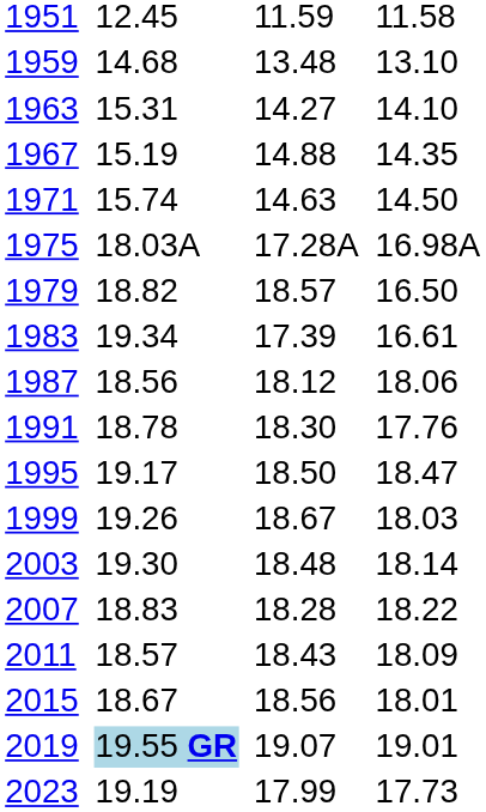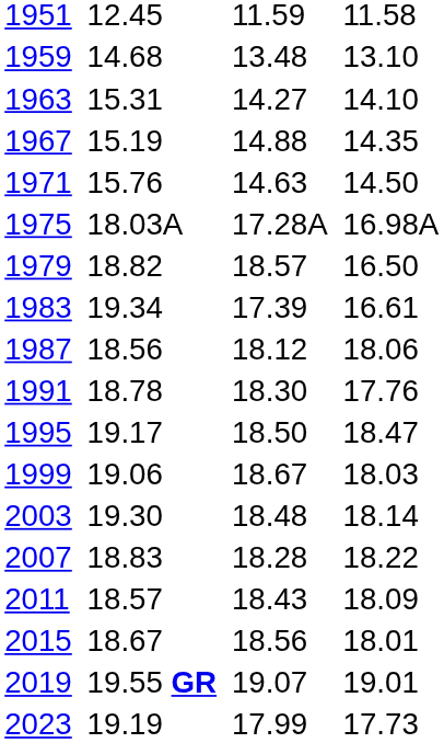 <table>
 <tr valign="top">
 <td><a href='#'>1951</a><br></td>
 <td></td>
 <td>12.45</td>
 <td></td>
 <td>11.59</td>
 <td></td>
 <td>11.58</td>
 </tr>
 <tr valign="top">
 <td><a href='#'>1959</a><br></td>
 <td></td>
 <td>14.68</td>
 <td></td>
 <td>13.48</td>
 <td></td>
 <td>13.10</td>
 </tr>
 <tr valign="top">
 <td><a href='#'>1963</a><br></td>
 <td></td>
 <td>15.31</td>
 <td></td>
 <td>14.27</td>
 <td></td>
 <td>14.10</td>
 </tr>
 <tr valign="top">
 <td><a href='#'>1967</a><br></td>
 <td></td>
 <td>15.19</td>
 <td></td>
 <td>14.88</td>
 <td></td>
 <td>14.35</td>
 </tr>
 <tr valign="top">
 <td><a href='#'>1971</a><br></td>
 <td></td>
-<td>15.74</td>
+<td>15.76</td>
 <td></td>
 <td>14.63</td>
 <td></td>
 <td>14.50</td>
 </tr>
 <tr valign="top">
 <td><a href='#'>1975</a><br></td>
 <td></td>
 <td>18.03A</td>
 <td></td>
 <td>17.28A</td>
 <td></td>
 <td>16.98A</td>
 </tr>
 <tr valign="top">
 <td><a href='#'>1979</a><br></td>
 <td></td>
 <td>18.82</td>
 <td></td>
 <td>18.57</td>
 <td></td>
 <td>16.50</td>
 </tr>
 <tr valign="top">
 <td><a href='#'>1983</a><br></td>
 <td></td>
 <td>19.34</td>
 <td></td>
 <td>17.39</td>
 <td></td>
 <td>16.61</td>
 </tr>
 <tr valign="top">
 <td><a href='#'>1987</a><br></td>
 <td></td>
 <td>18.56</td>
 <td></td>
 <td>18.12</td>
 <td></td>
 <td>18.06</td>
 </tr>
 <tr valign="top">
 <td><a href='#'>1991</a><br></td>
 <td></td>
 <td>18.78</td>
 <td></td>
 <td>18.30</td>
 <td></td>
 <td>17.76</td>
 </tr>
 <tr valign="top">
 <td><a href='#'>1995</a><br></td>
 <td></td>
 <td>19.17</td>
 <td></td>
 <td>18.50</td>
 <td></td>
 <td>18.47</td>
 </tr>
 <tr valign="top">
 <td><a href='#'>1999</a><br></td>
 <td></td>
-<td>19.26</td>
+<td>19.06</td>
 <td></td>
 <td>18.67</td>
 <td></td>
 <td>18.03</td>
 </tr>
 <tr valign="top">
 <td><a href='#'>2003</a><br></td>
 <td></td>
 <td>19.30</td>
 <td></td>
 <td>18.48</td>
 <td></td>
 <td>18.14</td>
 </tr>
 <tr valign="top">
 <td><a href='#'>2007</a><br></td>
 <td></td>
 <td>18.83</td>
 <td></td>
 <td>18.28</td>
 <td></td>
 <td>18.22</td>
 </tr>
 <tr valign="top">
 <td><a href='#'>2011</a><br></td>
 <td></td>
 <td>18.57</td>
 <td></td>
 <td>18.43</td>
 <td></td>
 <td>18.09</td>
 </tr>
 <tr valign="top">
 <td><a href='#'>2015</a><br></td>
 <td></td>
 <td>18.67</td>
 <td></td>
 <td>18.56</td>
 <td></td>
 <td>18.01</td>
 </tr>
 <tr valign="top">
 <td><a href='#'>2019</a><br></td>
 <td></td>
-<td style="background: lightblue;">19.55 <strong><a href='#'>GR</a></strong></td>
+<td>19.55 <strong><a href='#'>GR</a></strong></td>
 <td></td>
 <td>19.07 </td>
 <td></td>
 <td>19.01 </td>
 </tr>
 <tr valign="top">
 <td><a href='#'>2023</a><br></td>
 <td></td>
 <td>19.19</td>
 <td></td>
 <td>17.99</td>
 <td></td>
 <td>17.73</td>
 </tr>
 </table>
